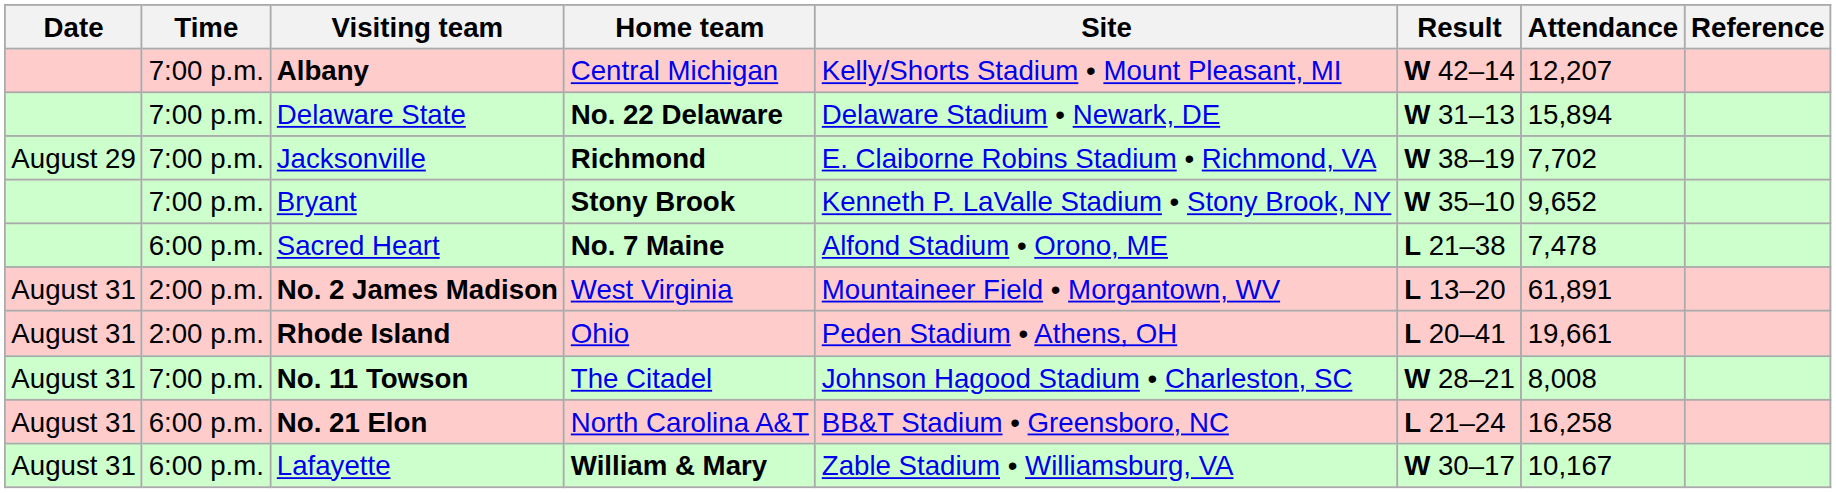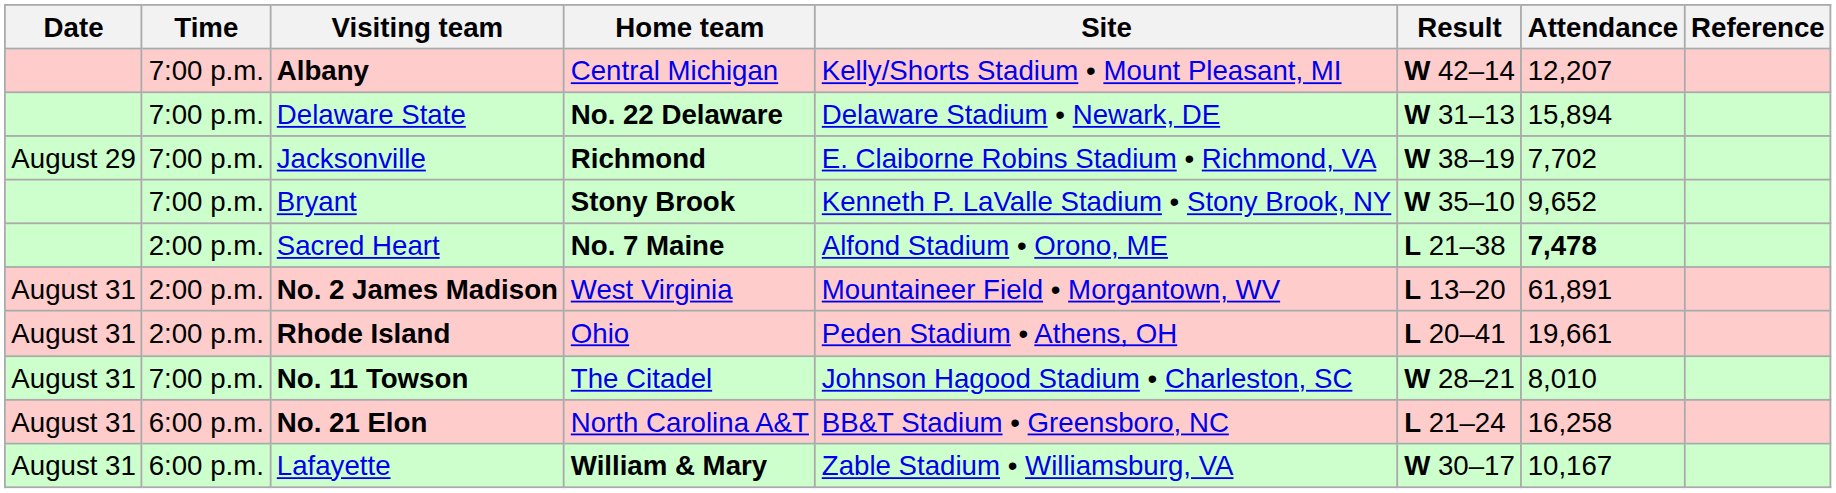 <table class="wikitable" style="font-size:95%;">
 <tr>
 <th>Date</th>
 <th>Time</th>
 <th>Visiting team</th>
 <th>Home team</th>
 <th>Site</th>
 <th>Result</th>
 <th>Attendance</th>
 <th class="unsortable">Reference</th>
 </tr>
 <tr bgcolor=#ffcccc>
 <td></td>
 <td>7:00 p.m.</td>
 <td><strong>Albany</strong></td>
 <td><a href='#'>Central Michigan</a></td>
 <td><a href='#'>Kelly/Shorts Stadium</a> • <a href='#'>Mount Pleasant, MI</a></td>
 <td><strong>W</strong> 42–14</td>
 <td>12,207</td>
 <td></td>
 </tr>
 <tr bgcolor=#ccffcc>
 <td></td>
 <td>7:00 p.m.</td>
 <td><a href='#'>Delaware State</a></td>
 <td><strong>No. 22 Delaware</strong></td>
 <td><a href='#'>Delaware Stadium</a> • <a href='#'>Newark, DE</a></td>
 <td><strong>W</strong> 31–13</td>
 <td>15,894</td>
 <td></td>
 </tr>
 <tr bgcolor=#ccffcc>
 <td>August 29</td>
 <td>7:00 p.m.</td>
 <td><a href='#'>Jacksonville</a></td>
 <td><strong>Richmond</strong></td>
 <td><a href='#'>E. Claiborne Robins Stadium</a> • <a href='#'>Richmond, VA</a></td>
 <td><strong>W</strong> 38–19</td>
 <td>7,702</td>
 <td></td>
 </tr>
 <tr bgcolor=#ccffcc>
 <td></td>
 <td>7:00 p.m.</td>
 <td><a href='#'>Bryant</a></td>
 <td><strong>Stony Brook</strong></td>
 <td><a href='#'>Kenneth P. LaValle Stadium</a> • <a href='#'>Stony Brook, NY</a></td>
 <td><strong>W</strong> 35–10</td>
 <td>9,652</td>
 <td></td>
 </tr>
 <tr bgcolor=#ccffcc>
 <td></td>
-<td>6:00 p.m.</td>
+<td>2:00 p.m.</td>
 <td><a href='#'>Sacred Heart</a></td>
 <td><strong>No. 7 Maine</strong></td>
 <td><a href='#'>Alfond Stadium</a> • <a href='#'>Orono, ME</a></td>
 <td><strong>L</strong> 21–38</td>
-<td>7,478</td>
+<td><strong>7,478</strong></td>
 <td></td>
 </tr>
 <tr bgcolor=#ffcccc>
 <td>August 31</td>
 <td>2:00 p.m.</td>
 <td><strong>No. 2 James Madison</strong></td>
 <td><a href='#'>West Virginia</a></td>
 <td><a href='#'>Mountaineer Field</a> • <a href='#'>Morgantown, WV</a></td>
 <td><strong>L</strong> 13–20</td>
 <td>61,891</td>
 <td></td>
 </tr>
 <tr bgcolor=#ffcccc>
 <td>August 31</td>
 <td>2:00 p.m.</td>
 <td><strong>Rhode Island</strong></td>
 <td><a href='#'>Ohio</a></td>
 <td><a href='#'>Peden Stadium</a> • <a href='#'>Athens, OH</a></td>
 <td><strong>L</strong> 20–41</td>
 <td>19,661</td>
 <td></td>
 </tr>
 <tr bgcolor=#ccffcc>
 <td>August 31</td>
 <td>7:00 p.m.</td>
 <td><strong>No. 11 Towson</strong></td>
 <td><a href='#'>The Citadel</a></td>
 <td><a href='#'>Johnson Hagood Stadium</a> • <a href='#'>Charleston, SC</a></td>
 <td><strong>W</strong> 28–21</td>
-<td>8,008</td>
+<td>8,010</td>
 <td></td>
 </tr>
 <tr bgcolor=#ffcccc>
 <td>August 31</td>
 <td>6:00 p.m.</td>
 <td><strong>No. 21 Elon</strong></td>
 <td><a href='#'>North Carolina A&T</a></td>
 <td><a href='#'>BB&T Stadium</a> • <a href='#'>Greensboro, NC</a></td>
 <td><strong>L</strong> 21–24</td>
 <td>16,258</td>
 <td></td>
 </tr>
 <tr bgcolor=#ccffcc>
 <td>August 31</td>
 <td>6:00 p.m.</td>
 <td><a href='#'>Lafayette</a></td>
 <td><strong>William & Mary</strong></td>
 <td><a href='#'>Zable Stadium</a> • <a href='#'>Williamsburg, VA</a></td>
 <td><strong>W</strong> 30–17</td>
 <td>10,167</td>
 <td></td>
 </tr>
 </table>
